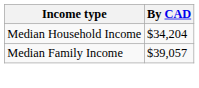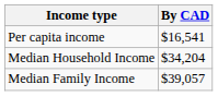 <table class="wikitable">
 <tr>
 <th>Income type</th>
 <th>By <a href='#'>CAD</a></th>
+</tr>
+<tr>
+<td>Per capita income</td>
+<td>$16,541</td>
 </tr>
 <tr>
 <td>Median Household Income</td>
 <td>$34,204</td>
 </tr>
 <tr>
 <td>Median Family Income</td>
 <td>$39,057</td>
 </tr>
 </table>
